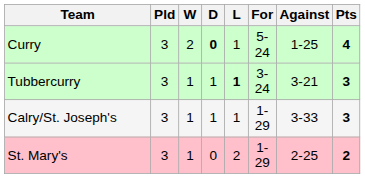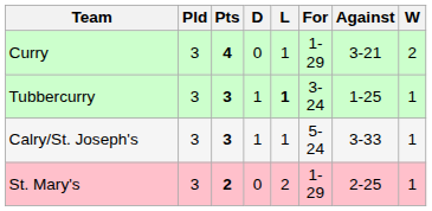 <table class="wikitable">
 <tr>
 <th width=165>Team</th>
 <th width=20>Pld</th>
-<th width=20>W</th>
+<th width=20>Pts</th>
 <th width=20>D</th>
 <th width=20>L</th>
 <th width=20>For</th>
 <th width=20>Against</th>
-<th width=20>Pts</th>
+<th width=20>W</th>
 </tr>
 <tr align=center style="background:#ccffcc;">
 <td style="text-align:left;">Curry</td>
 <td>3</td>
+<td><strong>4</strong></td>
+<td>0</td>
+<td>1</td>
+<td>1-29</td>
+<td>3-21</td>
 <td>2</td>
-<td><strong>0</strong></td>
-<td>1</td>
-<td>5-24</td>
-<td>1-25</td>
-<td><strong>4</strong></td>
 </tr>
 <tr align=center style="background:#ccffcc;">
 <td style="text-align:left;">Tubbercurry</td>
 <td>3</td>
-<td>1</td>
+<td><strong>3</strong></td>
 <td>1</td>
 <td><strong>1</strong></td>
 <td>3-24</td>
-<td>3-21</td>
-<td><strong>3</strong></td>
+<td>1-25</td>
+<td>1</td>
 </tr>
 <tr align=center style="background:#f5f5f5;">
 <td style="text-align:left;">Calry/St. Joseph's</td>
 <td>3</td>
+<td><strong>3</strong></td>
 <td>1</td>
 <td>1</td>
+<td>5-24</td>
+<td>3-33</td>
 <td>1</td>
-<td>1-29</td>
-<td>3-33</td>
-<td><strong>3</strong></td>
 </tr>
 <tr align=center style="background:pink;">
 <td style="text-align:left;">St. Mary's</td>
 <td>3</td>
-<td>1</td>
+<td><strong>2</strong></td>
 <td>0</td>
 <td>2</td>
 <td>1-29</td>
 <td>2-25</td>
-<td><strong>2</strong></td>
+<td>1</td>
 </tr>
 </table>
